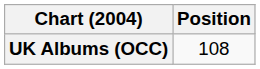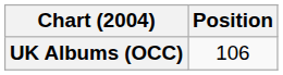 <table class="wikitable sortable plainrowheaders" style="text-align:center">
 <tr>
 <th scope="col">Chart (2004)</th>
 <th scope="col">Position</th>
 </tr>
 <tr>
 <th scope="row">UK Albums (OCC)</th>
-<td>108</td>
+<td>106</td>
 </tr>
 </table>
